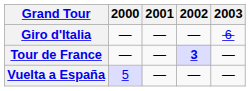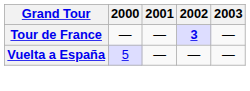 <table class="wikitable plainrowheaders">
 <tr>
 <th scope="col"><a href='#'>Grand Tour</a></th>
 <th scope="col">2000</th>
 <th scope="col">2001</th>
 <th scope="col">2002</th>
 <th scope="col">2003</th>
-</tr>
-<tr style="text-align:center;">
-<th scope="row"> <a href='#'>Giro d'Italia</a></th>
-<td>—</td>
-<td>—</td>
-<td>—</td>
-<td><a href='#'><s> 6 </s></a></td>
 </tr>
 <tr style="text-align:center;">
 <th scope="row"> <a href='#'>Tour de France</a></th>
 <td>—</td>
 <td>—</td>
 <td style="background:#ddf;"><a href='#'><strong>3</strong></a></td>
 <td>—</td>
 </tr>
 <tr style="text-align:center;">
 <th scope="row"> <a href='#'>Vuelta a España</a></th>
 <td style="background:#ddf;"><a href='#'>5</a></td>
 <td>—</td>
 <td>—</td>
 <td>—</td>
 </tr>
 </table>
